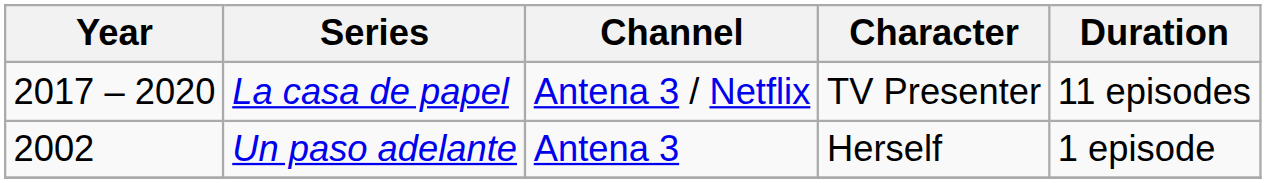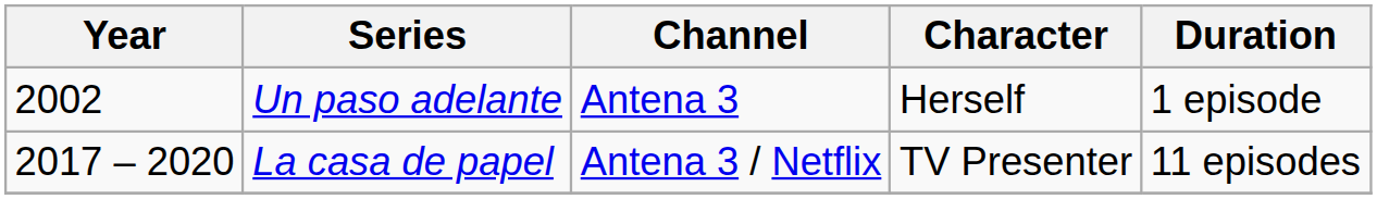 <table class="wikitable">
 <tr>
 <th>Year</th>
 <th>Series</th>
 <th>Channel</th>
 <th>Character</th>
 <th>Duration</th>
 </tr>
 <tr>
+<td>2002</td>
+<td><em><a href='#'>Un paso adelante</a></em></td>
+<td><a href='#'>Antena 3</a></td>
+<td>Herself</td>
+<td>1 episode</td>
+</tr>
+<tr>
 <td>2017 – 2020</td>
 <td><em><a href='#'>La casa de papel</a></em></td>
 <td><a href='#'>Antena 3</a> / <a href='#'>Netflix</a></td>
 <td>TV Presenter</td>
 <td>11 episodes</td>
 </tr>
 <tr>
-<td>2002</td>
-<td><em><a href='#'>Un paso adelante</a></em></td>
-<td><a href='#'>Antena 3</a></td>
-<td>Herself</td>
-<td>1 episode</td>
-</tr>
-<tr>
 </tr>
 </table>
